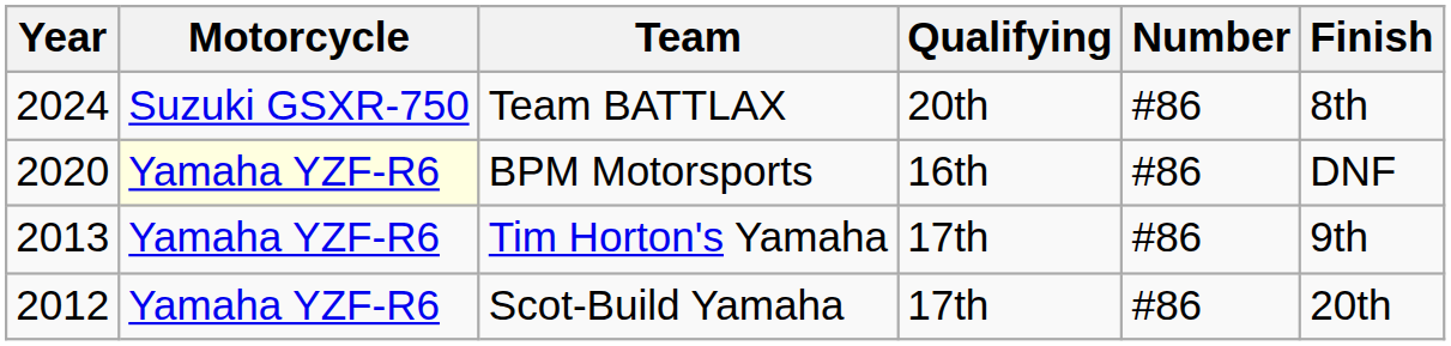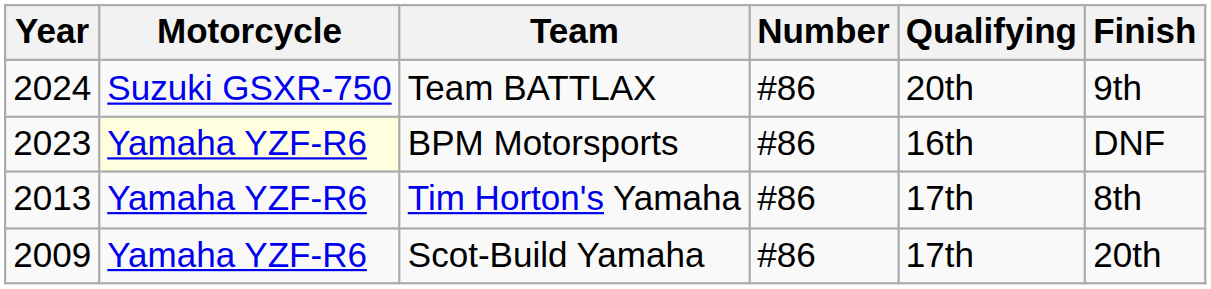 <table class="wikitable">
 <tr>
 <th>Year</th>
 <th>Motorcycle</th>
 <th>Team</th>
+<th>Number</th>
 <th>Qualifying</th>
-<th>Number</th>
 <th>Finish</th>
 </tr>
 <tr>
 <td>2024</td>
 <td><a href='#'>Suzuki GSXR-750</a></td>
 <td>Team BATTLAX</td>
+<td>#86</td>
 <td>20th</td>
-<td>#86</td>
-<td>8th</td>
+<td>9th</td>
 </tr>
 <tr>
-<td>2020</td>
+<td>2023</td>
 <td style="background: lightyellow;"><a href='#'>Yamaha YZF-R6</a></td>
 <td>BPM Motorsports</td>
+<td>#86</td>
 <td>16th</td>
-<td>#86</td>
 <td>DNF</td>
 </tr>
 <tr>
 <td>2013</td>
 <td><a href='#'>Yamaha YZF-R6</a></td>
 <td><a href='#'>Tim Horton's</a> Yamaha</td>
+<td>#86</td>
 <td>17th</td>
-<td>#86</td>
-<td>9th</td>
+<td>8th</td>
 </tr>
 <tr>
-<td>2012</td>
+<td>2009</td>
 <td><a href='#'>Yamaha YZF-R6</a></td>
 <td>Scot-Build Yamaha</td>
+<td>#86</td>
 <td>17th</td>
-<td>#86</td>
 <td>20th</td>
 </tr>
 </table>
